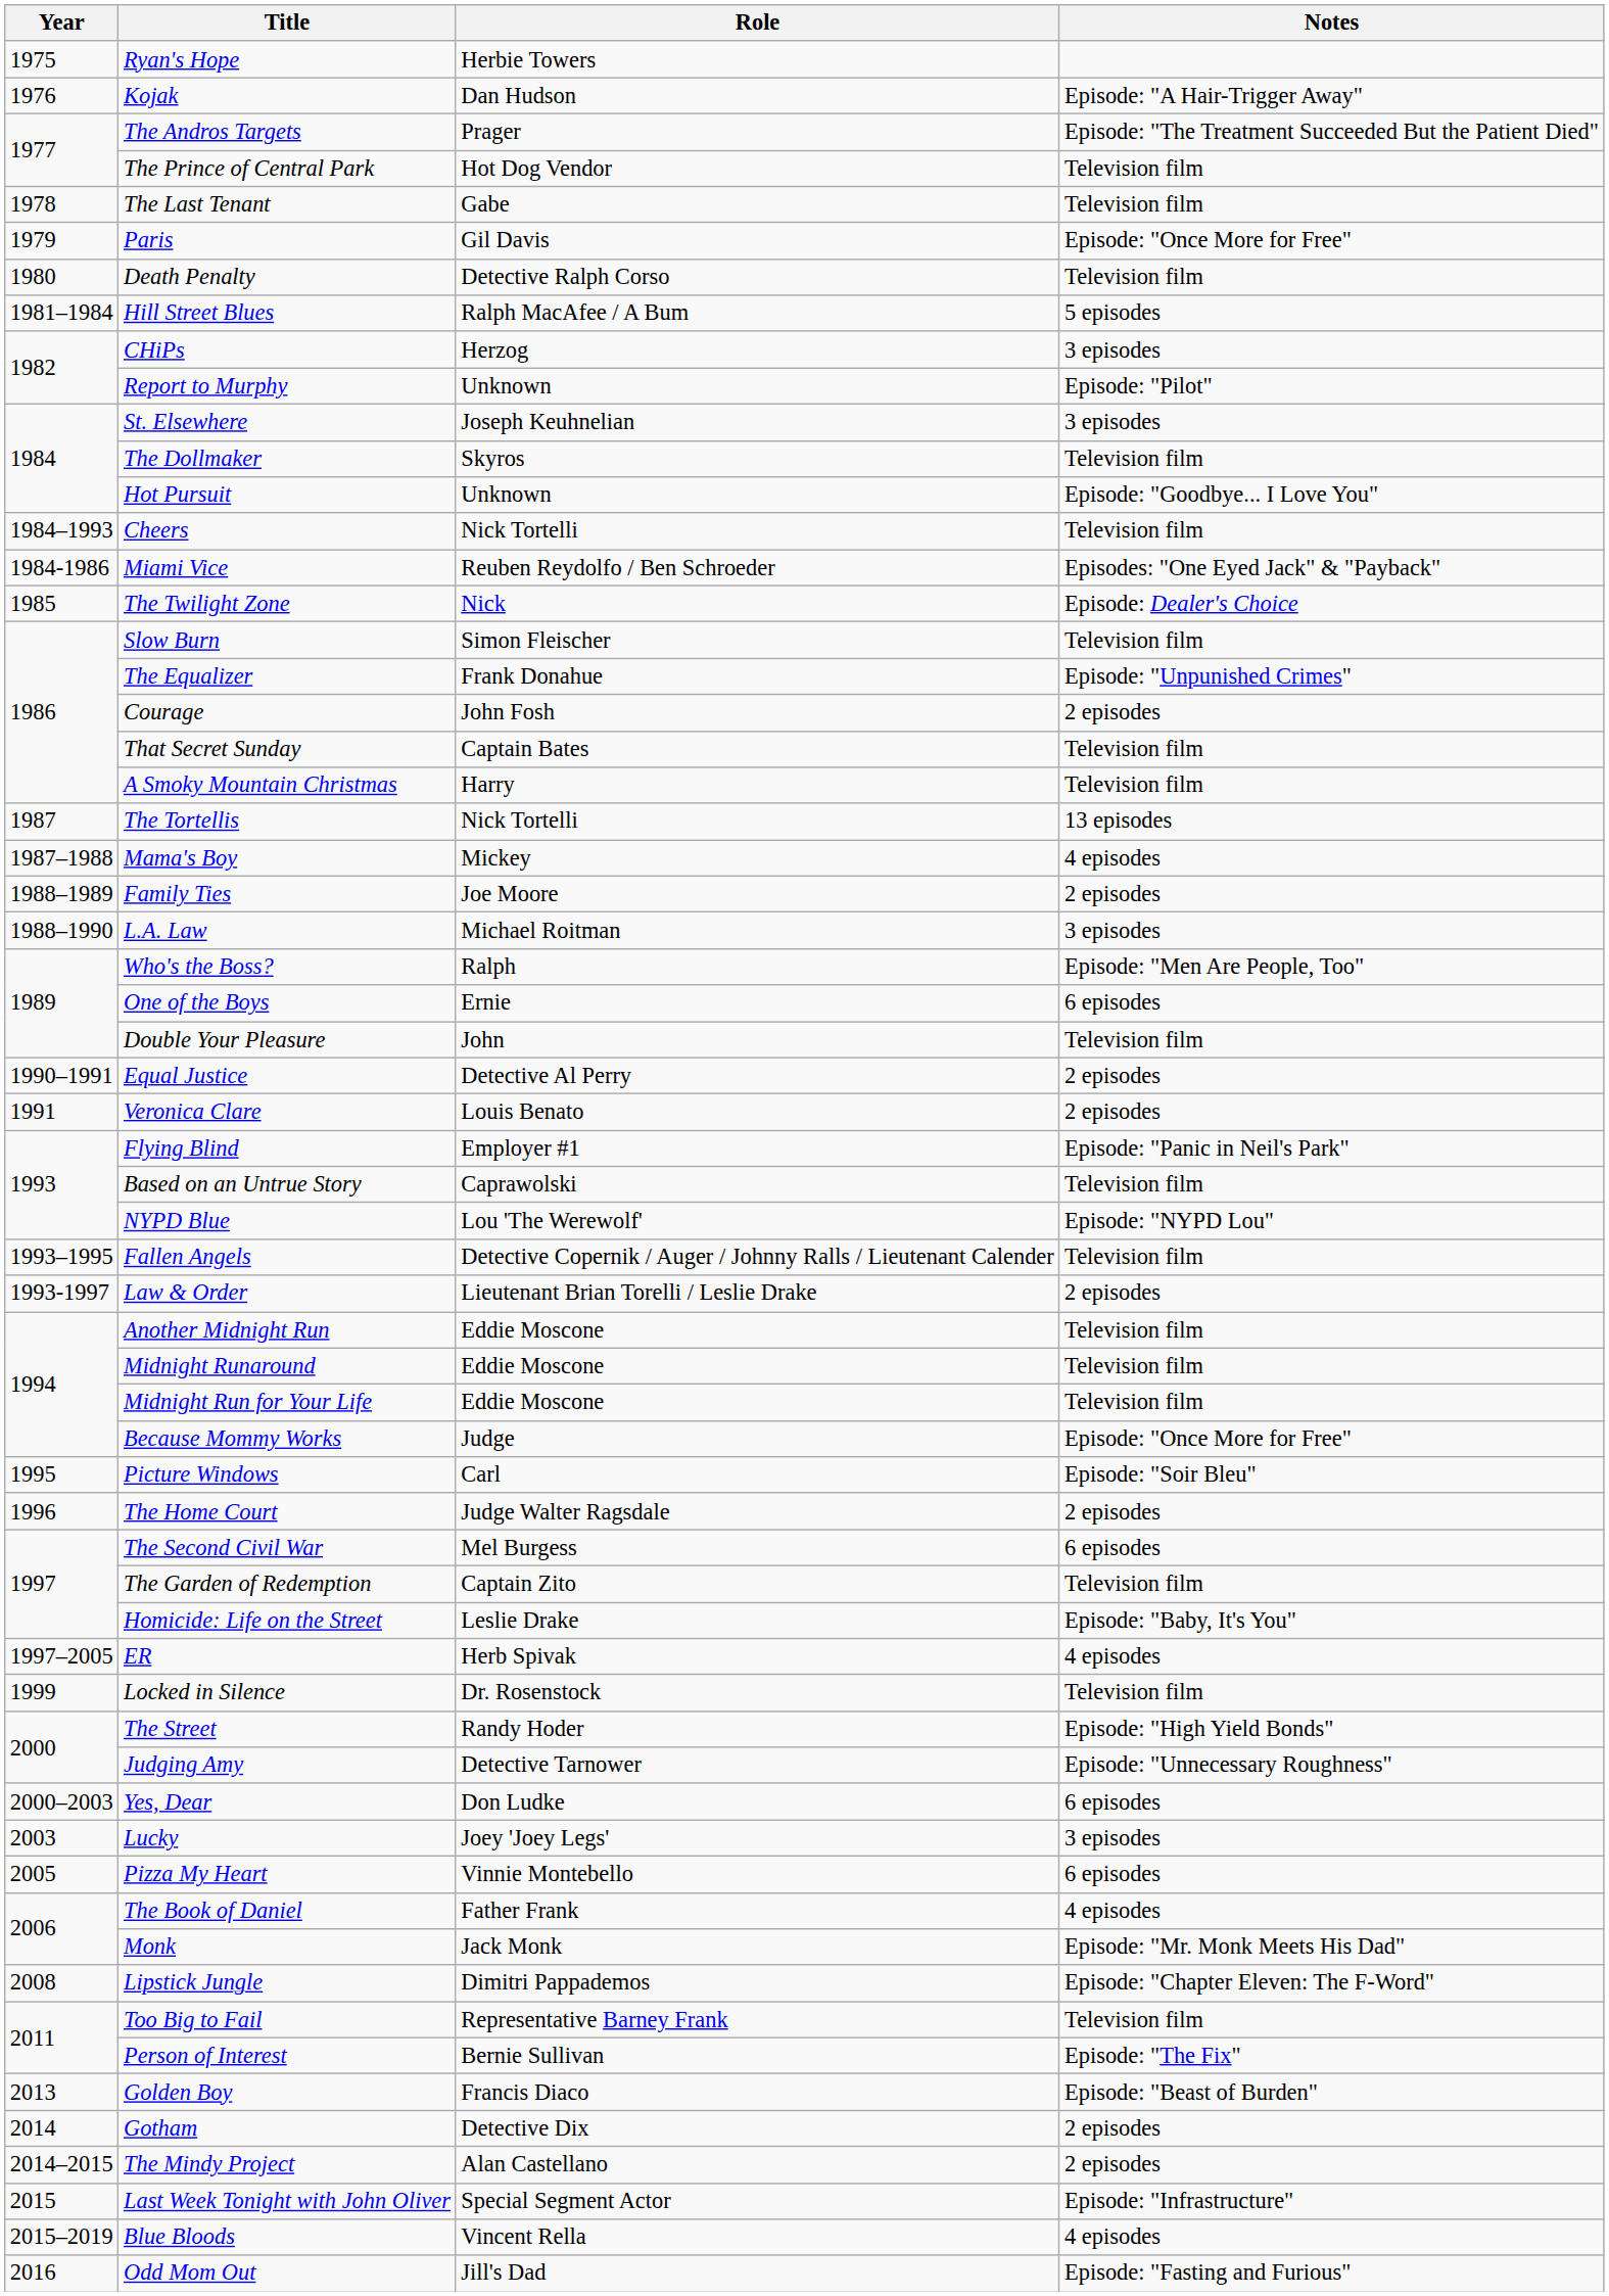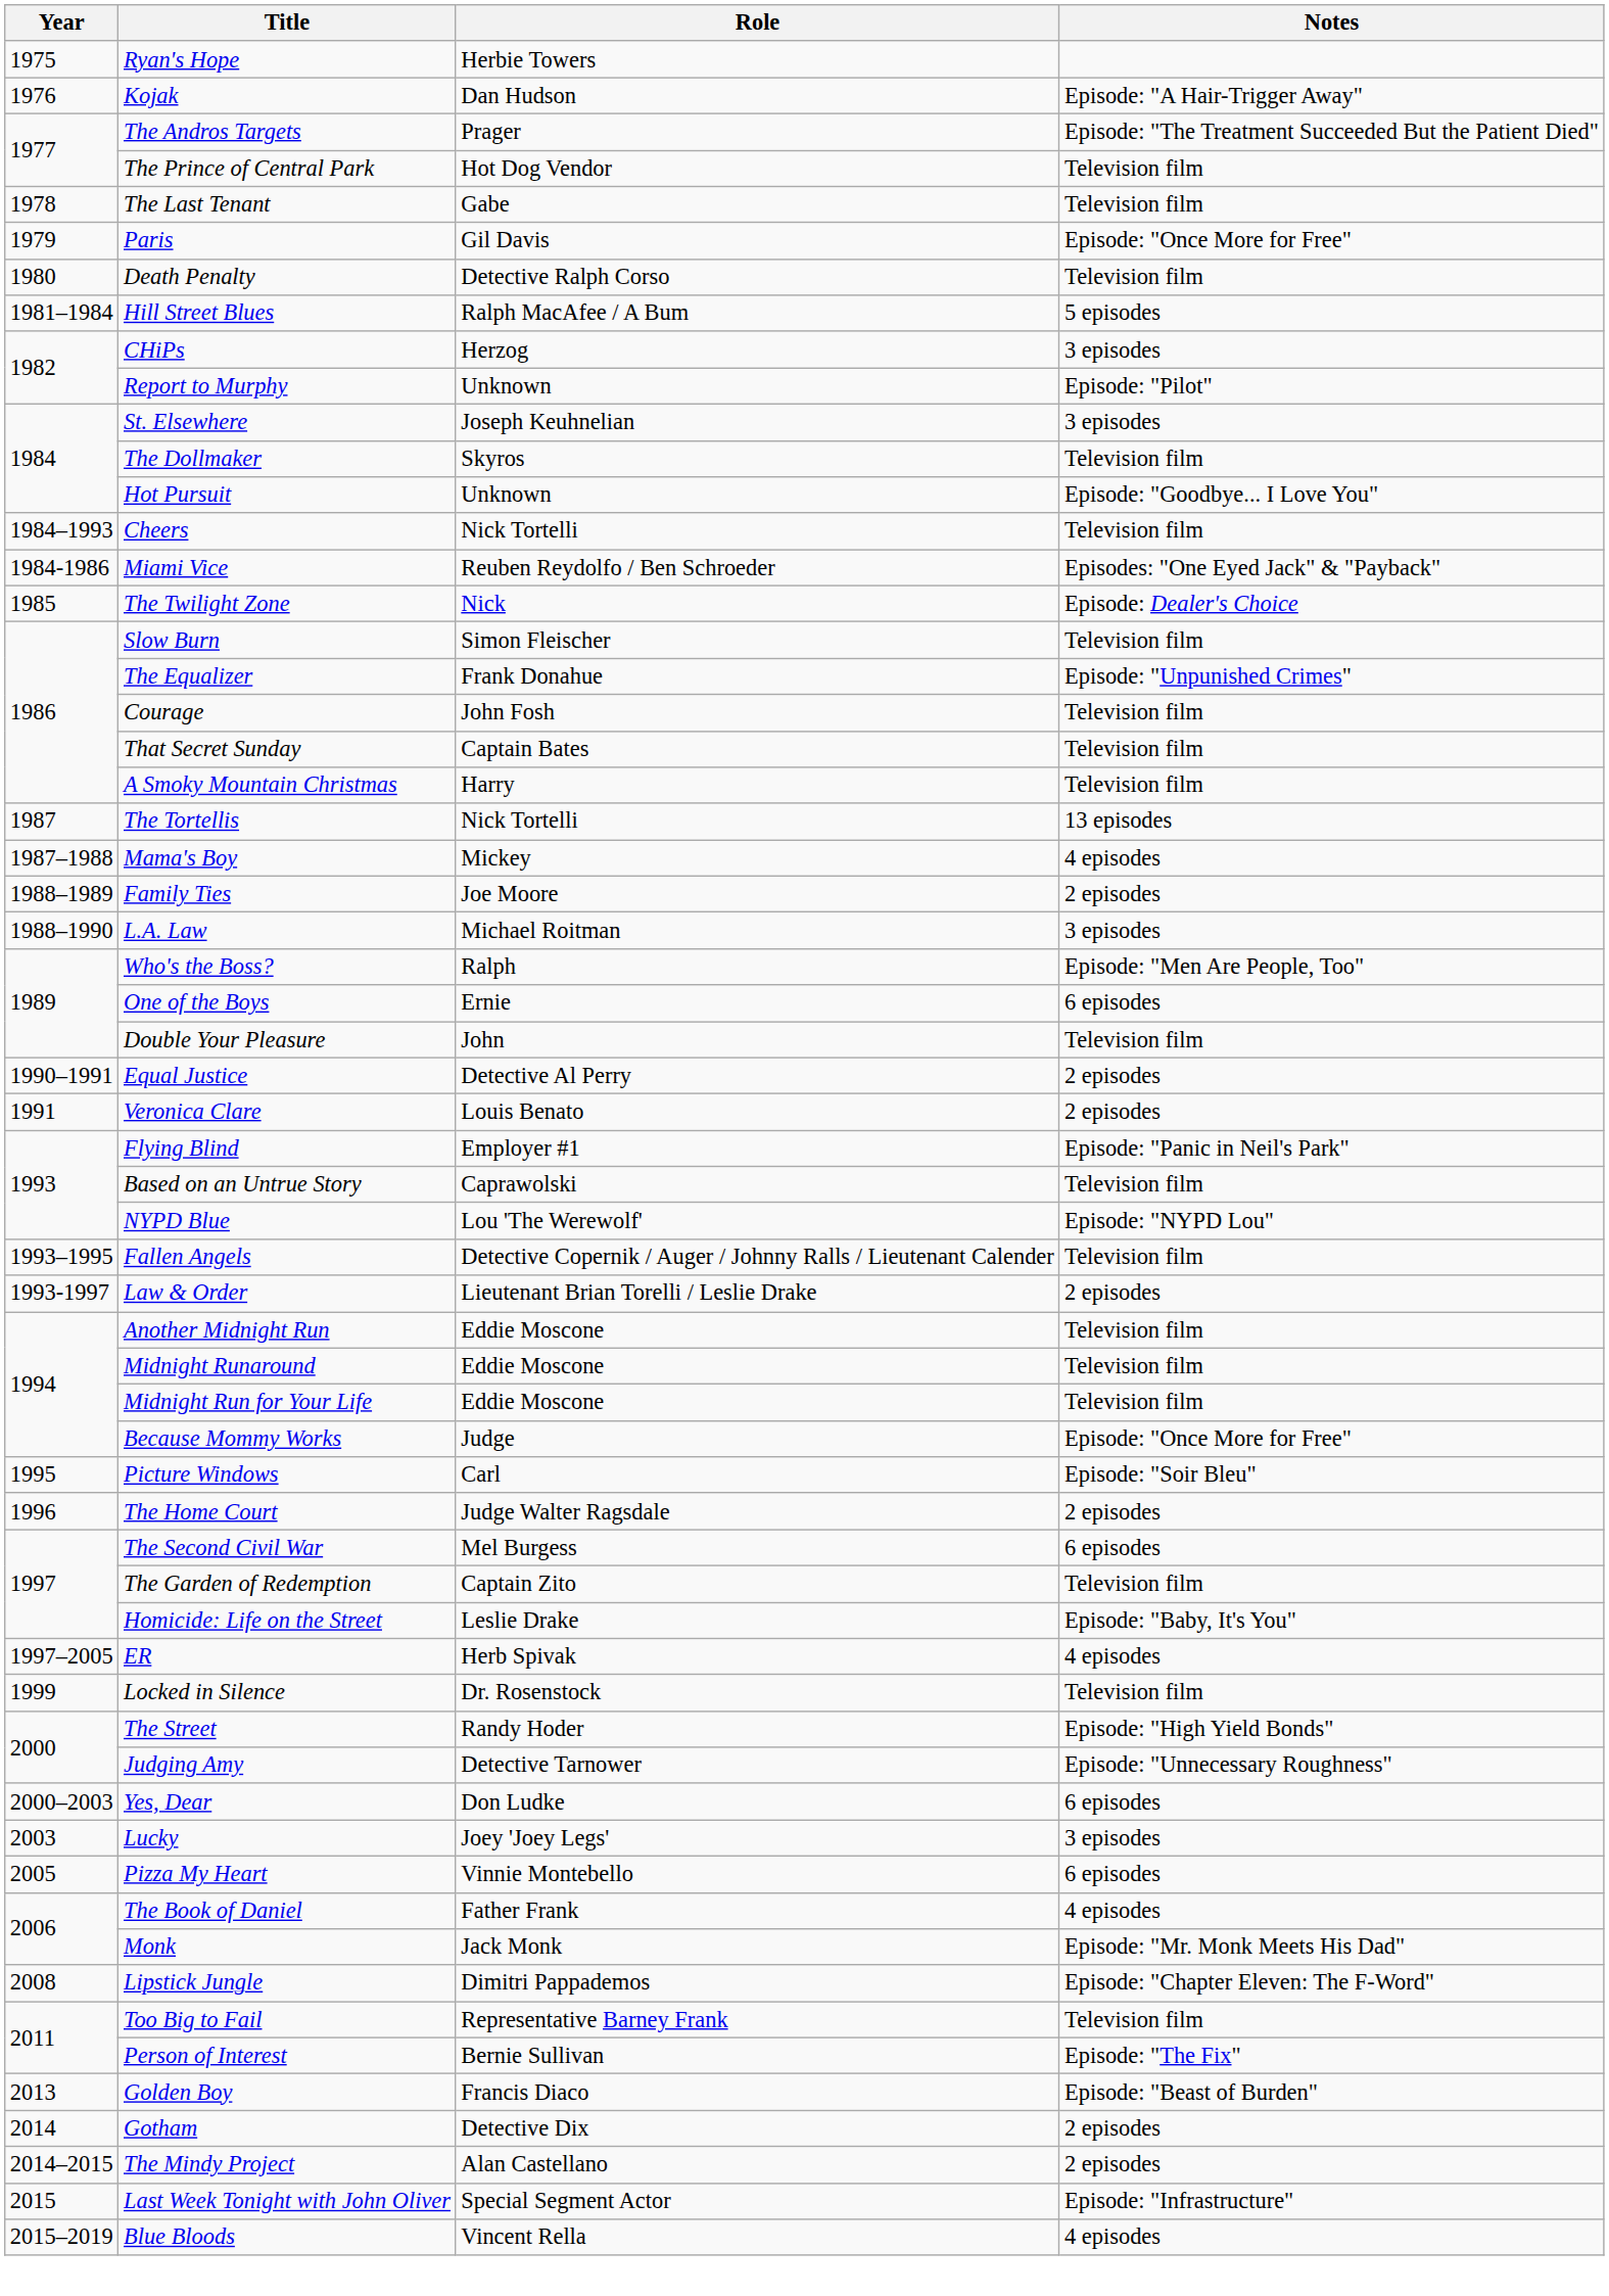 <table class = "wikitable sortable">
 <tr>
 <th>Year</th>
 <th>Title</th>
 <th>Role</th>
 <th class = "unsortable">Notes</th>
 </tr>
 <tr>
 <td>1975</td>
 <td><em><a href='#'>Ryan's Hope</a></em></td>
 <td>Herbie Towers</td>
 <td></td>
 </tr>
 <tr>
 <td>1976</td>
 <td><em><a href='#'>Kojak</a></em></td>
 <td>Dan Hudson</td>
 <td>Episode: "A Hair-Trigger Away"</td>
 </tr>
 <tr>
 <td rowspan=2>1977</td>
 <td><em><a href='#'>The Andros Targets</a></em></td>
 <td>Prager</td>
 <td>Episode: "The Treatment Succeeded But the Patient Died"</td>
 </tr>
 <tr>
 <td><em>The Prince of Central Park</em></td>
 <td>Hot Dog Vendor</td>
 <td>Television film</td>
 </tr>
 <tr>
 <td>1978</td>
 <td><em>The Last Tenant</em></td>
 <td>Gabe</td>
 <td>Television film</td>
 </tr>
 <tr>
 <td>1979</td>
 <td><em><a href='#'>Paris</a></em></td>
 <td>Gil Davis</td>
 <td>Episode: "Once More for Free"</td>
 </tr>
 <tr>
 <td>1980</td>
 <td><em>Death Penalty</em></td>
 <td>Detective Ralph Corso</td>
 <td>Television film</td>
 </tr>
 <tr>
 <td>1981–1984</td>
 <td><em><a href='#'>Hill Street Blues</a></em></td>
 <td>Ralph MacAfee / A Bum</td>
 <td>5 episodes</td>
 </tr>
 <tr>
 <td rowspan=2>1982</td>
 <td><em><a href='#'>CHiPs</a></em></td>
 <td>Herzog</td>
 <td>3 episodes</td>
 </tr>
 <tr>
 <td><em><a href='#'>Report to Murphy</a></em></td>
 <td>Unknown</td>
 <td>Episode: "Pilot"</td>
 </tr>
 <tr>
 <td rowspan=3>1984</td>
 <td><em><a href='#'>St. Elsewhere</a></em></td>
 <td>Joseph Keuhnelian</td>
 <td>3 episodes</td>
 </tr>
 <tr>
 <td><em><a href='#'>The Dollmaker</a></em></td>
 <td>Skyros</td>
 <td>Television film</td>
 </tr>
 <tr>
 <td><em><a href='#'>Hot Pursuit</a></em></td>
 <td>Unknown</td>
 <td>Episode: "Goodbye... I Love You"</td>
 </tr>
 <tr>
 <td>1984–1993</td>
 <td><em><a href='#'>Cheers</a></em></td>
 <td>Nick Tortelli</td>
 <td>Television film</td>
 </tr>
 <tr>
 <td>1984-1986</td>
 <td><em><a href='#'>Miami Vice</a></em></td>
 <td>Reuben Reydolfo / Ben Schroeder</td>
 <td>Episodes: "One Eyed Jack" & "Payback"</td>
 </tr>
 <tr>
 <td>1985</td>
 <td><em><a href='#'>The Twilight Zone</a></em></td>
 <td><a href='#'>Nick</a></td>
 <td>Episode: <em><a href='#'>Dealer's Choice</a></em></td>
 </tr>
 <tr>
 <td rowspan=5>1986</td>
 <td><em><a href='#'>Slow Burn</a></em></td>
 <td>Simon Fleischer</td>
 <td>Television film</td>
 </tr>
 <tr>
 <td><em><a href='#'>The Equalizer</a></em></td>
 <td>Frank Donahue</td>
 <td>Episode: "<a href='#'>Unpunished Crimes</a>"</td>
 </tr>
 <tr>
 <td><em>Courage</em></td>
 <td>John Fosh</td>
-<td>2 episodes</td>
+<td>Television film</td>
 </tr>
 <tr>
 <td><em>That Secret Sunday</em></td>
 <td>Captain Bates</td>
 <td>Television film</td>
 </tr>
 <tr>
 <td><em><a href='#'>A Smoky Mountain Christmas</a></em></td>
 <td>Harry</td>
 <td>Television film</td>
 </tr>
 <tr>
 <td>1987</td>
 <td><em><a href='#'>The Tortellis</a></em></td>
 <td>Nick Tortelli</td>
 <td>13 episodes</td>
 </tr>
 <tr>
 <td>1987–1988</td>
 <td><em><a href='#'>Mama's Boy</a></em></td>
 <td>Mickey</td>
 <td>4 episodes</td>
 </tr>
 <tr>
 <td>1988–1989</td>
 <td><em><a href='#'>Family Ties</a></em></td>
 <td>Joe Moore</td>
 <td>2 episodes</td>
 </tr>
 <tr>
 <td>1988–1990</td>
 <td><em><a href='#'>L.A. Law</a></em></td>
 <td>Michael Roitman</td>
 <td>3 episodes</td>
 </tr>
 <tr>
 <td rowspan=3>1989</td>
 <td><em><a href='#'>Who's the Boss?</a></em></td>
 <td>Ralph</td>
 <td>Episode: "Men Are People, Too"</td>
 </tr>
 <tr>
 <td><em><a href='#'>One of the Boys</a></em></td>
 <td>Ernie</td>
 <td>6 episodes</td>
 </tr>
 <tr>
 <td><em>Double Your Pleasure</em></td>
 <td>John</td>
 <td>Television film</td>
 </tr>
 <tr>
 <td>1990–1991</td>
 <td><em><a href='#'>Equal Justice</a></em></td>
 <td>Detective Al Perry</td>
 <td>2 episodes</td>
 </tr>
 <tr>
 <td>1991</td>
 <td><em><a href='#'>Veronica Clare</a></em></td>
 <td>Louis Benato</td>
 <td>2 episodes</td>
 </tr>
 <tr>
 <td rowspan=3>1993</td>
 <td><em><a href='#'>Flying Blind</a></em></td>
 <td>Employer #1</td>
 <td>Episode: "Panic in Neil's Park"</td>
 </tr>
 <tr>
 <td><em>Based on an Untrue Story</em></td>
 <td>Caprawolski</td>
 <td>Television film</td>
 </tr>
 <tr>
 <td><em><a href='#'>NYPD Blue</a></em></td>
 <td>Lou 'The Werewolf'</td>
 <td>Episode: "NYPD Lou"</td>
 </tr>
 <tr>
 <td>1993–1995</td>
 <td><em><a href='#'>Fallen Angels</a></em></td>
 <td>Detective Copernik / Auger / Johnny Ralls / Lieutenant Calender</td>
 <td>Television film</td>
 </tr>
 <tr>
 <td>1993-1997</td>
 <td><em><a href='#'>Law & Order</a></em></td>
 <td>Lieutenant Brian Torelli / Leslie Drake</td>
 <td>2 episodes</td>
 </tr>
 <tr>
 <td rowspan=4>1994</td>
 <td><em><a href='#'>Another Midnight Run</a></em></td>
 <td>Eddie Moscone</td>
 <td>Television film</td>
 </tr>
 <tr>
 <td><em><a href='#'>Midnight Runaround</a></em></td>
 <td>Eddie Moscone</td>
 <td>Television film</td>
 </tr>
 <tr>
 <td><em><a href='#'>Midnight Run for Your Life</a></em></td>
 <td>Eddie Moscone</td>
 <td>Television film</td>
 </tr>
 <tr>
 <td><em><a href='#'>Because Mommy Works</a></em></td>
 <td>Judge</td>
 <td>Episode: "Once More for Free"</td>
 </tr>
 <tr>
 <td>1995</td>
 <td><em><a href='#'>Picture Windows</a></em></td>
 <td>Carl</td>
 <td>Episode: "Soir Bleu"</td>
 </tr>
 <tr>
 <td>1996</td>
 <td><em><a href='#'>The Home Court</a></em></td>
 <td>Judge Walter Ragsdale</td>
 <td>2 episodes</td>
 </tr>
 <tr>
 <td rowspan=3>1997</td>
 <td><em><a href='#'>The Second Civil War</a></em></td>
 <td>Mel Burgess</td>
 <td>6 episodes</td>
 </tr>
 <tr>
 <td><em>The Garden of Redemption</em></td>
 <td>Captain Zito</td>
 <td>Television film</td>
 </tr>
 <tr>
 <td><em><a href='#'>Homicide: Life on the Street</a></em></td>
 <td>Leslie Drake</td>
 <td>Episode: "Baby, It's You"</td>
 </tr>
 <tr>
 <td>1997–2005</td>
 <td><em><a href='#'>ER</a></em></td>
 <td>Herb Spivak</td>
 <td>4 episodes</td>
 </tr>
 <tr>
 <td>1999</td>
 <td><em>Locked in Silence</em></td>
 <td>Dr. Rosenstock</td>
 <td>Television film</td>
 </tr>
 <tr>
 <td rowspan=2>2000</td>
 <td><em><a href='#'>The Street</a></em></td>
 <td>Randy Hoder</td>
 <td>Episode: "High Yield Bonds"</td>
 </tr>
 <tr>
 <td><em><a href='#'>Judging Amy</a></em></td>
 <td>Detective Tarnower</td>
 <td>Episode: "Unnecessary Roughness"</td>
 </tr>
 <tr>
 <td>2000–2003</td>
 <td><em><a href='#'>Yes, Dear</a></em></td>
 <td>Don Ludke</td>
 <td>6 episodes</td>
 </tr>
 <tr>
 <td>2003</td>
 <td><em><a href='#'>Lucky</a></em></td>
 <td>Joey 'Joey Legs'</td>
 <td>3 episodes</td>
 </tr>
 <tr>
 <td>2005</td>
 <td><em><a href='#'>Pizza My Heart</a></em></td>
 <td>Vinnie Montebello</td>
 <td>6 episodes</td>
 </tr>
 <tr>
 <td rowspan=2>2006</td>
 <td><em><a href='#'>The Book of Daniel</a></em></td>
 <td>Father Frank</td>
 <td>4 episodes</td>
 </tr>
 <tr>
 <td><em><a href='#'>Monk</a></em></td>
 <td>Jack Monk</td>
 <td>Episode: "Mr. Monk Meets His Dad"</td>
 </tr>
 <tr>
 <td>2008</td>
 <td><em><a href='#'>Lipstick Jungle</a></em></td>
 <td>Dimitri Pappademos</td>
 <td>Episode: "Chapter Eleven: The F-Word"</td>
 </tr>
 <tr>
 <td rowspan=2>2011</td>
 <td><em><a href='#'>Too Big to Fail</a></em></td>
 <td>Representative <a href='#'>Barney Frank</a></td>
 <td>Television film</td>
 </tr>
 <tr>
 <td><em><a href='#'>Person of Interest</a></em></td>
 <td>Bernie Sullivan</td>
 <td>Episode: "<a href='#'>The Fix</a>"</td>
 </tr>
 <tr>
 <td>2013</td>
 <td><em><a href='#'>Golden Boy</a></em></td>
 <td>Francis Diaco</td>
 <td>Episode: "Beast of Burden"</td>
 </tr>
 <tr>
 <td>2014</td>
 <td><em><a href='#'>Gotham</a></em></td>
 <td>Detective Dix</td>
 <td>2 episodes</td>
 </tr>
 <tr>
 <td>2014–2015</td>
 <td><em><a href='#'>The Mindy Project</a></em></td>
 <td>Alan Castellano</td>
 <td>2 episodes</td>
 </tr>
 <tr>
 <td>2015</td>
 <td><em><a href='#'>Last Week Tonight with John Oliver</a></em></td>
 <td>Special Segment Actor</td>
 <td>Episode: "Infrastructure"</td>
 </tr>
 <tr>
 <td>2015–2019</td>
 <td><em><a href='#'>Blue Bloods</a></em></td>
 <td>Vincent Rella</td>
 <td>4 episodes</td>
 </tr>
-<tr>
-<td>2016</td>
-<td><em><a href='#'>Odd Mom Out</a></em></td>
-<td>Jill's Dad</td>
-<td>Episode: "Fasting and Furious"</td>
-</tr>
 </table>
